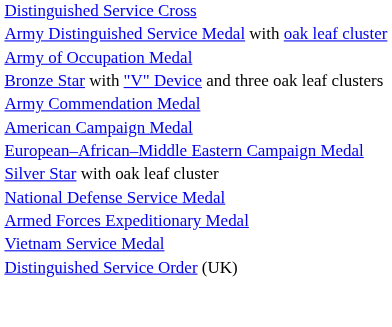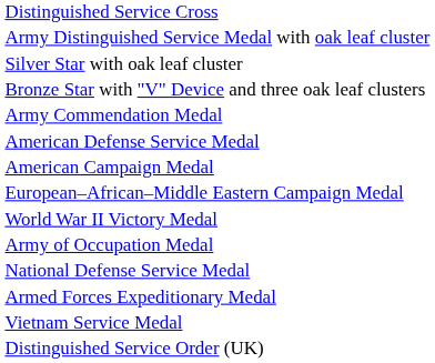 <table>
 <tr>
 <td></td>
 <td><a href='#'>Distinguished Service Cross</a></td>
 </tr>
 <tr>
 <td></td>
 <td><a href='#'>Army Distinguished Service Medal</a> with <a href='#'>oak leaf cluster</a></td>
 </tr>
 <tr>
 <td></td>
-<td><a href='#'>Army of Occupation Medal</a></td>
+<td><a href='#'>Silver Star</a> with oak leaf cluster</td>
 </tr>
 <tr>
 <td></td>
 <td><a href='#'>Bronze Star</a> with <a href='#'>"V" Device</a> and three oak leaf clusters</td>
 </tr>
 <tr>
 <td></td>
 <td><a href='#'>Army Commendation Medal</a></td>
 </tr>
 <tr>
 <td></td>
+<td><a href='#'>American Defense Service Medal</a></td>
+</tr>
+<tr>
+<td></td>
 <td><a href='#'>American Campaign Medal</a></td>
 </tr>
 <tr>
 <td></td>
 <td><a href='#'>European–African–Middle Eastern Campaign Medal</a></td>
 </tr>
 <tr>
 <td></td>
-<td><a href='#'>Silver Star</a> with oak leaf cluster</td>
+<td><a href='#'>World War II Victory Medal</a></td>
+</tr>
+<tr>
+<td></td>
+<td><a href='#'>Army of Occupation Medal</a></td>
 </tr>
 <tr>
 <td></td>
 <td><a href='#'>National Defense Service Medal</a></td>
 </tr>
 <tr>
 <td></td>
 <td><a href='#'>Armed Forces Expeditionary Medal</a></td>
 </tr>
 <tr>
 <td></td>
 <td><a href='#'>Vietnam Service Medal</a></td>
 </tr>
 <tr>
 <td></td>
 <td><a href='#'>Distinguished Service Order</a> (UK)</td>
 </tr>
 </table>
